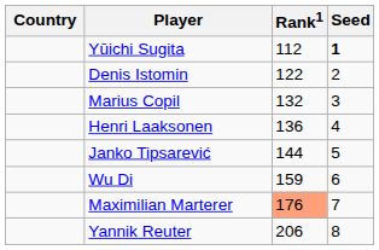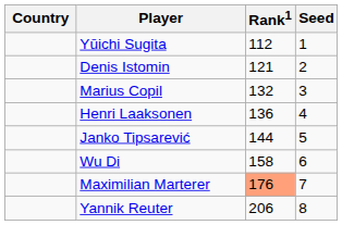 <table class="sortable wikitable">
 <tr>
 <th width="70">Country</th>
 <th width="175">Player</th>
 <th>Rank<sup>1</sup></th>
 <th>Seed</th>
 </tr>
 <tr>
 <td></td>
 <td><a href='#'>Yūichi Sugita</a></td>
 <td>112</td>
-<td><strong>1</strong></td>
+<td>1</td>
 </tr>
 <tr>
 <td></td>
 <td><a href='#'>Denis Istomin</a></td>
-<td>122</td>
+<td>121</td>
 <td>2</td>
 </tr>
 <tr>
 <td></td>
 <td><a href='#'>Marius Copil</a></td>
 <td>132</td>
 <td>3</td>
 </tr>
 <tr>
 <td></td>
 <td><a href='#'>Henri Laaksonen</a></td>
 <td>136</td>
 <td>4</td>
 </tr>
 <tr>
 <td></td>
 <td><a href='#'>Janko Tipsarević</a></td>
 <td>144</td>
 <td>5</td>
 </tr>
 <tr>
 <td></td>
 <td><a href='#'>Wu Di</a></td>
-<td>159</td>
+<td>158</td>
 <td>6</td>
 </tr>
 <tr>
 <td></td>
 <td><a href='#'>Maximilian Marterer</a></td>
 <td style="background: lightsalmon;">176</td>
 <td>7</td>
 </tr>
 <tr>
 <td></td>
 <td><a href='#'>Yannik Reuter</a></td>
 <td>206</td>
 <td>8</td>
 </tr>
 </table>
